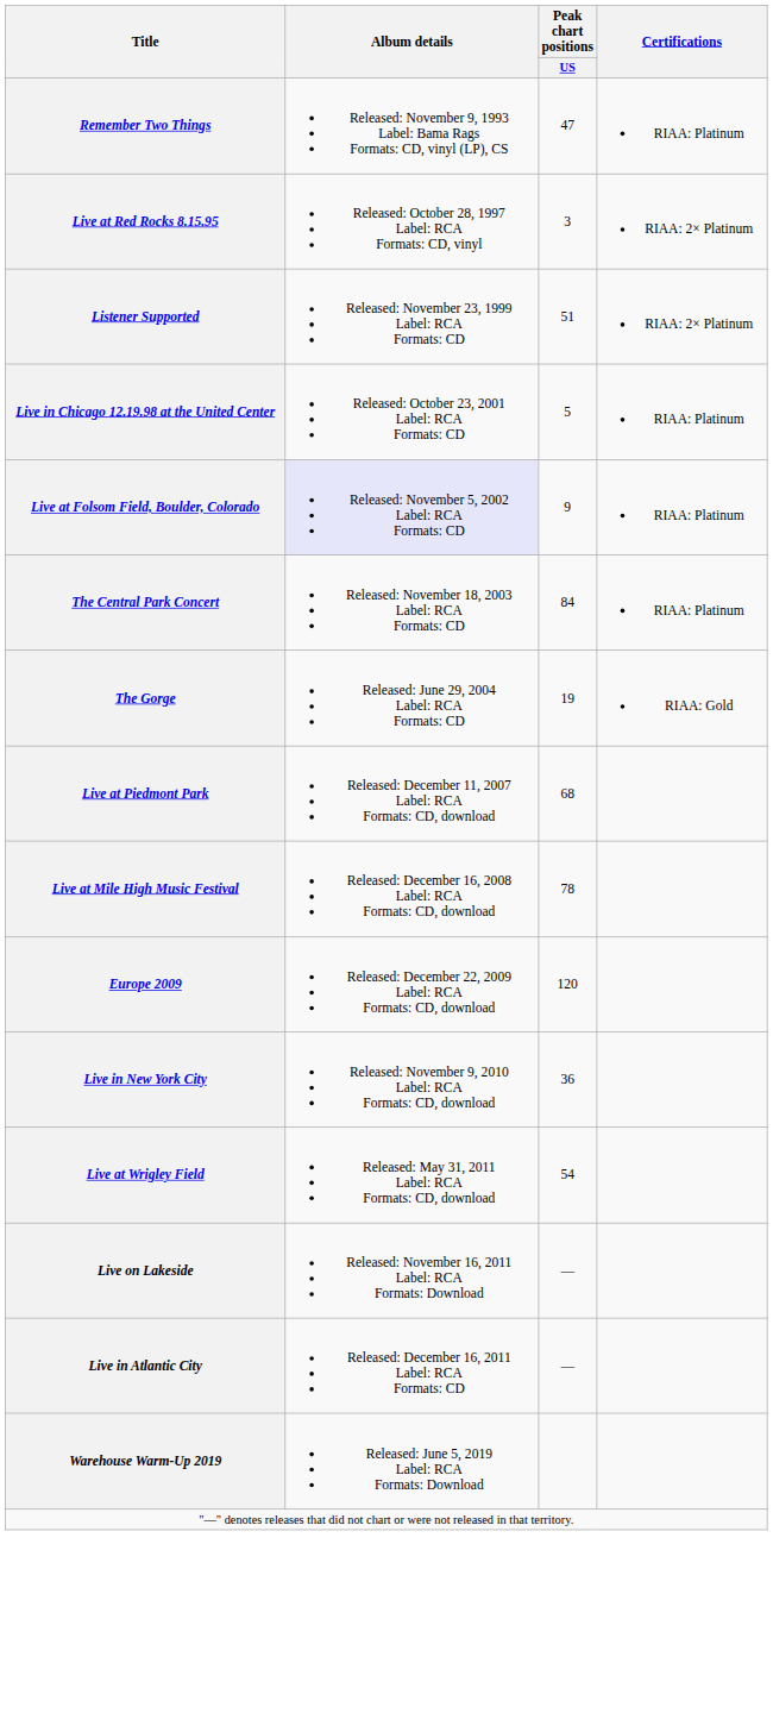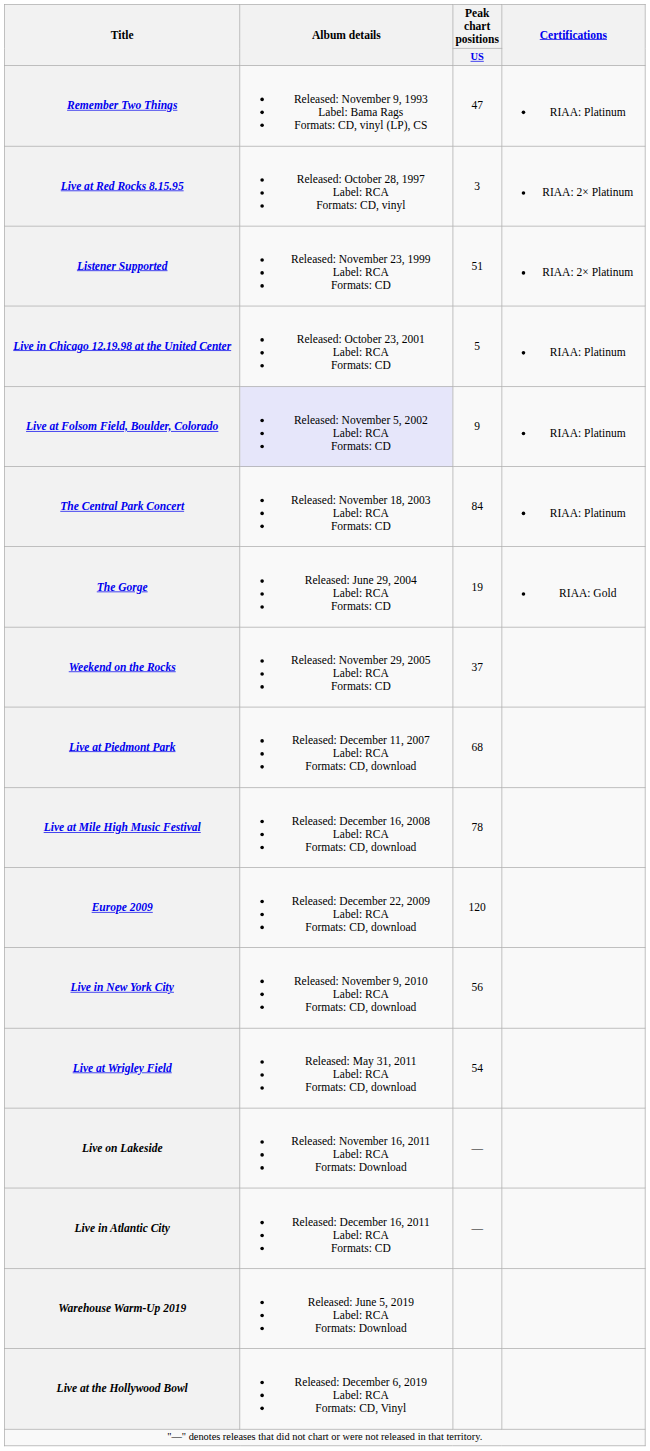 <table class="wikitable plainrowheaders" style="text-align:center;">
 <tr>
 <th scope="col" rowspan="2" style="width:20em;">Title</th>
 <th scope="col" rowspan="2" style="width:18em;">Album details</th>
 <th scope="col" colspan="1">Peak chart positions</th>
 <th scope="col" rowspan="2" style="width:12em;"><a href='#'>Certifications</a></th>
 </tr>
 <tr>
 <th scope="col" style="width:3em;font-size:90%;"><a href='#'>US</a><br></th>
 </tr>
 <tr>
 <th scope="row"><em><a href='#'>Remember Two Things</a></em></th>
 <td><br><ul><li>Released: November 9, 1993</li><li>Label: Bama Rags</li><li>Formats: CD, vinyl (LP), CS</li></ul></td>
 <td>47</td>
 <td><br><ul><li>RIAA: Platinum</li></ul></td>
 </tr>
 <tr>
 <th scope="row"><em><a href='#'>Live at Red Rocks 8.15.95</a></em></th>
 <td><br><ul><li>Released: October 28, 1997</li><li>Label: RCA</li><li>Formats: CD, vinyl</li></ul></td>
 <td>3</td>
 <td><br><ul><li>RIAA: 2× Platinum</li></ul></td>
 </tr>
 <tr>
 <th scope="row"><em><a href='#'>Listener Supported</a></em></th>
 <td><br><ul><li>Released: November 23, 1999</li><li>Label: RCA</li><li>Formats: CD</li></ul></td>
 <td>51</td>
 <td><br><ul><li>RIAA: 2× Platinum</li></ul></td>
 </tr>
 <tr>
 <th scope="row"><em><a href='#'>Live in Chicago 12.19.98 at the United Center</a></em></th>
 <td><br><ul><li>Released: October 23, 2001</li><li>Label: RCA</li><li>Formats: CD</li></ul></td>
 <td>5</td>
 <td><br><ul><li>RIAA: Platinum</li></ul></td>
 </tr>
 <tr>
 <th scope="row"><em><a href='#'>Live at Folsom Field, Boulder, Colorado</a></em></th>
 <td style="background: lavender;"><br><ul><li>Released: November 5, 2002</li><li>Label: RCA</li><li>Formats: CD</li></ul></td>
 <td>9</td>
 <td><br><ul><li>RIAA: Platinum</li></ul></td>
 </tr>
 <tr>
 <th scope="row"><em><a href='#'>The Central Park Concert</a></em></th>
 <td><br><ul><li>Released: November 18, 2003</li><li>Label: RCA</li><li>Formats: CD</li></ul></td>
 <td>84</td>
 <td><br><ul><li>RIAA: Platinum</li></ul></td>
 </tr>
 <tr>
 <th scope="row"><em><a href='#'>The Gorge</a></em></th>
 <td><br><ul><li>Released: June 29, 2004</li><li>Label: RCA</li><li>Formats: CD</li></ul></td>
 <td>19</td>
 <td><br><ul><li>RIAA: Gold</li></ul></td>
 </tr>
 <tr>
+<th scope="row"><em><a href='#'>Weekend on the Rocks</a></em></th>
+<td><br><ul><li>Released: November 29, 2005</li><li>Label: RCA</li><li>Formats: CD</li></ul></td>
+<td>37</td>
+<td></td>
+</tr>
+<tr>
 <th scope="row"><em><a href='#'>Live at Piedmont Park</a></em></th>
 <td><br><ul><li>Released: December 11, 2007</li><li>Label: RCA</li><li>Formats: CD, download</li></ul></td>
 <td>68</td>
 <td></td>
 </tr>
 <tr>
 <th scope="row"><em><a href='#'>Live at Mile High Music Festival</a></em></th>
 <td><br><ul><li>Released: December 16, 2008</li><li>Label: RCA</li><li>Formats: CD, download</li></ul></td>
 <td>78</td>
 <td></td>
 </tr>
 <tr>
 <th scope="row"><em><a href='#'>Europe 2009</a></em></th>
 <td><br><ul><li>Released: December 22, 2009</li><li>Label: RCA</li><li>Formats: CD, download</li></ul></td>
 <td>120</td>
 <td></td>
 </tr>
 <tr>
 <th scope="row"><em><a href='#'>Live in New York City</a></em></th>
 <td><br><ul><li>Released: November 9, 2010</li><li>Label: RCA</li><li>Formats: CD, download</li></ul></td>
-<td>36</td>
+<td>56</td>
 <td></td>
 </tr>
 <tr>
 <th scope="row"><em><a href='#'>Live at Wrigley Field</a></em></th>
 <td><br><ul><li>Released: May 31, 2011</li><li>Label: RCA</li><li>Formats: CD, download</li></ul></td>
 <td>54</td>
 <td></td>
 </tr>
 <tr>
 <th scope="row"><em>Live on Lakeside</em></th>
 <td><br><ul><li>Released: November 16, 2011</li><li>Label: RCA</li><li>Formats: Download</li></ul></td>
 <td>—</td>
 <td></td>
 </tr>
 <tr>
 <th scope="row"><em>Live in Atlantic City</em></th>
 <td><br><ul><li>Released: December 16, 2011</li><li>Label: RCA</li><li>Formats: CD</li></ul></td>
 <td>—</td>
 <td></td>
 </tr>
 <tr>
 <th scope="row"><em>Warehouse Warm-Up 2019</em></th>
 <td><br><ul><li>Released: June 5, 2019</li><li>Label: RCA</li><li>Formats: Download</li></ul></td>
 <td></td>
 <td></td>
 </tr>
 <tr>
+<th scope="row"><em>Live at the Hollywood Bowl</em></th>
+<td><br><ul><li>Released: December 6, 2019</li><li>Label: RCA</li><li>Formats: CD, Vinyl</li></ul></td>
+<td></td>
+<td></td>
+</tr>
+<tr>
 <td colspan="4" style="font-size:90%">"—" denotes releases that did not chart or were not released in that territory.</td>
 </tr>
 </table>
